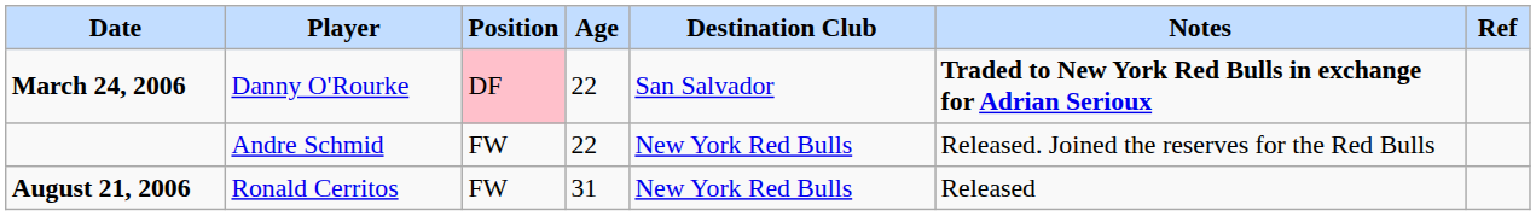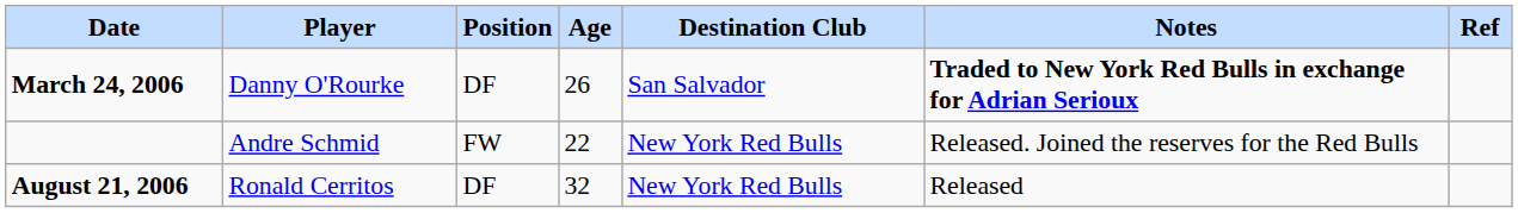 <table class="wikitable" style="text-align:left; font-size:95%;">
 <tr>
 <th style="background:#c2ddff; width:120px;">Date</th>
 <th style="background:#c2ddff; width:130px;">Player</th>
 <th style="background:#c2ddff; width:50px;">Position</th>
 <th style="background:#c2ddff; width:30px;">Age</th>
 <th style="background:#c2ddff; width:170px;">Destination Club</th>
 <th style="background:#c2ddff; width:300px;">Notes</th>
 <th style="background:#c2ddff; width:30px;">Ref</th>
 </tr>
 <tr>
 <td><strong>March 24, 2006</strong></td>
 <td> <a href='#'>Danny O'Rourke</a></td>
-<td style="background: pink;">DF</td>
-<td>22</td>
+<td>DF</td>
+<td>26</td>
 <td> <a href='#'>San Salvador</a></td>
 <td><strong>Traded to New York Red Bulls in exchange for <a href='#'>Adrian Serioux</a></strong></td>
 <td></td>
 </tr>
 <tr>
 <td></td>
 <td> <a href='#'>Andre Schmid</a></td>
 <td>FW</td>
 <td>22</td>
 <td> <a href='#'>New York Red Bulls</a></td>
 <td>Released. Joined the reserves for the Red Bulls</td>
 <td></td>
 </tr>
 <tr>
 <td><strong>August 21, 2006</strong></td>
 <td> <a href='#'>Ronald Cerritos</a></td>
-<td>FW</td>
-<td>31</td>
+<td>DF</td>
+<td>32</td>
 <td> <a href='#'>New York Red Bulls</a></td>
 <td>Released</td>
 <td></td>
 </tr>
 </table>
